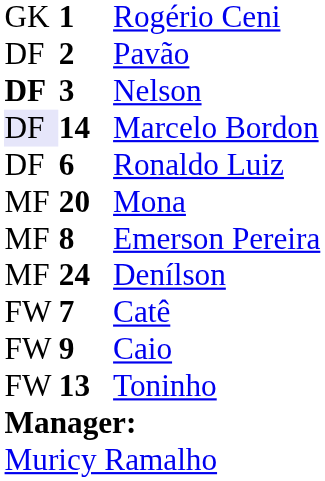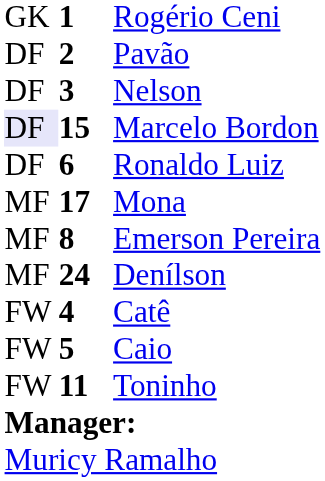 <table style="font-size:90%; margin:0.2em auto;" cellspacing="0" cellpadding="0">
 <tr>
 <th width="25"></th>
 <th width="25"></th>
 </tr>
 <tr>
 <td>GK</td>
 <td><strong>1</strong></td>
 <td> <a href='#'>Rogério Ceni</a></td>
 </tr>
 <tr>
 <td>DF</td>
 <td><strong>2</strong></td>
 <td> <a href='#'>Pavão</a></td>
 </tr>
 <tr>
-<td><strong>DF</strong></td>
+<td>DF</td>
 <td><strong>3</strong></td>
 <td> <a href='#'>Nelson</a></td>
 </tr>
 <tr>
 <td style="background: lavender;">DF</td>
-<td><strong>14</strong></td>
+<td><strong>15</strong></td>
 <td> <a href='#'>Marcelo Bordon</a></td>
 </tr>
 <tr>
 <td>DF</td>
 <td><strong>6</strong></td>
 <td> <a href='#'>Ronaldo Luiz</a></td>
 </tr>
 <tr>
 <td>MF</td>
-<td><strong>20</strong></td>
+<td><strong>17</strong></td>
 <td> <a href='#'>Mona</a></td>
 </tr>
 <tr>
 <td>MF</td>
 <td><strong>8</strong></td>
 <td> <a href='#'>Emerson Pereira</a></td>
 </tr>
 <tr>
 <td>MF</td>
 <td><strong>24</strong></td>
 <td> <a href='#'>Denílson</a></td>
 </tr>
 <tr>
 <td>FW</td>
-<td><strong>7</strong></td>
+<td><strong>4</strong></td>
 <td> <a href='#'>Catê</a></td>
 </tr>
 <tr>
 <td>FW</td>
-<td><strong>9</strong></td>
+<td><strong>5</strong></td>
 <td> <a href='#'>Caio</a></td>
 </tr>
 <tr>
 <td>FW</td>
-<td><strong>13</strong></td>
+<td><strong>11</strong></td>
 <td> <a href='#'>Toninho</a></td>
 </tr>
 <tr>
 <td colspan=3><strong>Manager:</strong></td>
 </tr>
 <tr>
 <td colspan=4> <a href='#'>Muricy Ramalho</a></td>
 </tr>
 </table>
